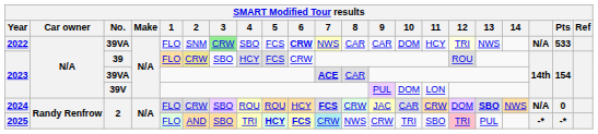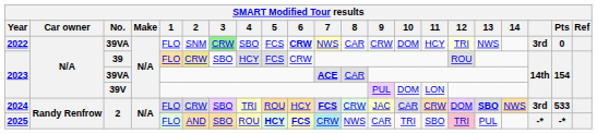 <table class="wikitable" style="text-align:center; font-size:75%">
 <tr>
 <th colspan=38><a href='#'>SMART Modified Tour</a> results</th>
 </tr>
 <tr>
 <th>Year</th>
 <th>Car owner</th>
 <th>No.</th>
 <th>Make</th>
 <th>1</th>
 <th>2</th>
 <th>3</th>
 <th>4</th>
 <th>5</th>
 <th>6</th>
 <th>7</th>
 <th>8</th>
 <th>9</th>
 <th>10</th>
 <th>11</th>
 <th>12</th>
 <th>13</th>
 <th>14</th>
 <th></th>
 <th>Pts</th>
 <th>Ref</th>
 </tr>
 <tr>
 <th><a href='#'>2022</a></th>
 <th rowspan=4>N/A</th>
 <th>39VA</th>
 <th rowspan=4>N/A</th>
 <td><a href='#'>FLO</a></td>
 <td><a href='#'>SNM</a></td>
 <td style="background: lightgreen;"><a href='#'>CRW</a></td>
 <td><a href='#'>SBO</a></td>
 <td><a href='#'>FCS</a></td>
 <td><strong><a href='#'>CRW</a></strong></td>
 <td style="background:#FFFFBF;"><a href='#'>NWS</a><br></td>
 <td><a href='#'>CAR</a></td>
-<td><a href='#'>CAR</a></td>
+<td><a href='#'>CRW</a></td>
 <td><a href='#'>DOM</a></td>
 <td><a href='#'>HCY</a></td>
 <td style="background: lightyellow;"><a href='#'>TRI</a></td>
 <td><a href='#'>NWS</a></td>
 <td></td>
-<th>N/A</th>
-<th>533</th>
+<th>3rd</th>
+<th>0</th>
 <th></th>
 </tr>
 <tr>
 <th rowspan=3><a href='#'>2023</a></th>
 <th>39</th>
 <td style="background:#FFDF9F;"><a href='#'>FLO</a><br></td>
 <td style="background: khaki;"><a href='#'>CRW</a></td>
 <td><a href='#'>SBO</a></td>
 <td style="background:#DFDFDF;"><a href='#'>HCY</a><br></td>
 <td style="background:#DFDFDF;"><a href='#'>FCS</a><br></td>
 <td><a href='#'>CRW</a></td>
 <td colspan=5></td>
 <td style="background:#DFDFDF;"><a href='#'>ROU</a><br></td>
 <td colspan=2></td>
 <th rowspan=3>14th</th>
 <th rowspan=3>154</th>
 <th rowspan=3></th>
 </tr>
 <tr>
 <th>39VA</th>
 <td colspan=6></td>
 <td style="background:#DFDFDF;"><strong><a href='#'>ACE</a></strong><br></td>
 <td style="background:#DFDFDF;"><a href='#'>CAR</a><br></td>
 <td colspan=6></td>
 </tr>
 <tr>
 <th>39V</th>
 <td colspan=8></td>
 <td style="background:#EFCFFF;"><a href='#'>PUL</a><br></td>
 <td><a href='#'>DOM</a></td>
 <td><a href='#'>LON</a></td>
 <td colspan=3></td>
 </tr>
 <tr>
 <th><a href='#'>2024</a></th>
 <th rowspan=2>Randy Renfrow</th>
 <th rowspan=2>2</th>
 <th rowspan=2>N/A</th>
 <td style="background:#DFDFDF;"><a href='#'>FLO</a><br></td>
 <td style="background:#DFDFDF;"><a href='#'>CRW</a><br></td>
 <td style="background:#EFCFFF;"><a href='#'>SBO</a><br></td>
-<td style="background:#FFFFBF;"><a href='#'>ROU</a><br></td>
+<td style="background:#FFFFBF;"><a href='#'>TRI</a><br></td>
 <td style="background:#FFDF9F;"><a href='#'>ROU</a><br></td>
 <td style="background:#FFDF9F;"><a href='#'>HCY</a><br></td>
 <td style="background:#DFDFDF;"><strong><a href='#'>FCS</a><br></strong></td>
 <td style="background:#DFFFDF;"><a href='#'>CRW</a><br></td>
 <td style="background:#FFFFBF;"><a href='#'>JAC</a><br></td>
 <td style="background:#DFDFDF;"><a href='#'>CAR</a><br></td>
 <td style="background:#FFDF9F;"><a href='#'>CRW</a><br></td>
 <td style="background:#EFCFFF;"><a href='#'>DOM</a><br></td>
 <td style="background:#DFDFDF;"><strong><a href='#'>SBO</a><br></strong></td>
 <td style="background:#FFDF9F;"><a href='#'>NWS</a><br></td>
-<th>N/A</th>
-<th>0</th>
+<th>3rd</th>
+<th>533</th>
 <th></th>
 </tr>
 <tr>
 <th><a href='#'>2025</a></th>
 <td style="background:#DFFFDF;"><a href='#'>FLO</a><br></td>
 <td style="background:#FFDF9F;"><a href='#'>AND</a><br></td>
 <td style="background:#FFDF9F;"><a href='#'>SBO</a><br></td>
-<td style="background:#FFFFBF;"><a href='#'>TRI</a><br></td>
+<td style="background:#FFFFBF;"><a href='#'>ROU</a><br></td>
 <td style="background:#DFFFDF;"><strong><a href='#'>HCY</a><br></strong></td>
 <td style="background:#FFFFBF;"><strong><a href='#'>FCS</a><br></strong></td>
 <td style="background: paleturquoise;"><a href='#'>CRW</a></td>
 <td><a href='#'>NWS</a></td>
-<td><a href='#'>CRW</a></td>
+<td><a href='#'>CAR</a></td>
 <td><a href='#'>TRI</a></td>
 <td><a href='#'>SBO</a></td>
 <td style="background: pink;"><a href='#'>TRI</a></td>
 <td><a href='#'>PUL</a></td>
 <td></td>
 <th>-*</th>
 <th>-*</th>
 <th></th>
 </tr>
 </table>
